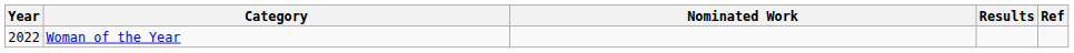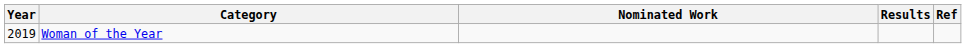 <table class="wikitable">
 <tr>
 <th scope="col" style="width:1em;">Year</th>
 <th scope="col" style="width:35em;">Category</th>
 <th scope="col" style="width:35em;">Nominated Work</th>
 <th scope="col" style="width:1em;">Results</th>
 <th scope="col" style="width:1em;">Ref</th>
 </tr>
 <tr>
-<td>2022</td>
+<td>2019</td>
 <td><a href='#'>Woman of the Year</a></td>
 <td></td>
 <td></td>
 <td></td>
 </tr>
 </table>
